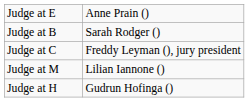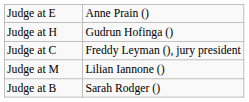 <table class="wikitable">
 <tr>
 <td width=100>Judge at E</td>
 <td>Anne Prain ()</td>
 </tr>
 <tr>
-<td>Judge at B</td>
-<td>Sarah Rodger ()</td>
+<td>Judge at H</td>
+<td>Gudrun Hofinga ()</td>
 </tr>
 <tr>
 <td>Judge at C</td>
 <td>Freddy Leyman (), jury president</td>
 </tr>
 <tr>
 <td>Judge at M</td>
 <td>Lilian Iannone ()</td>
 </tr>
 <tr>
-<td>Judge at H</td>
-<td>Gudrun Hofinga ()</td>
+<td>Judge at B</td>
+<td>Sarah Rodger ()</td>
 </tr>
 </table>
